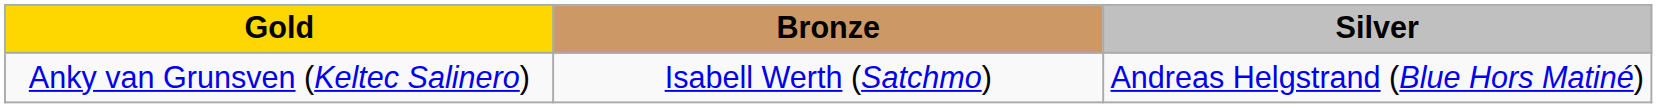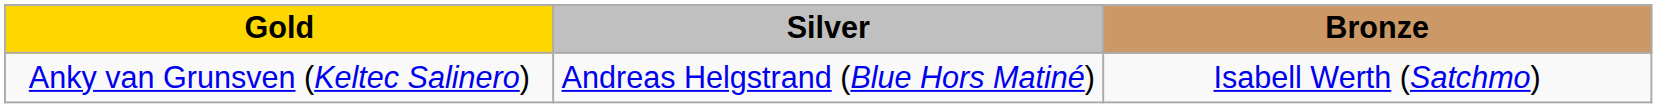 <table class="wikitable">
 <tr>
 <th width=280 style="background:gold">Gold</th>
+<th width=280 style="background:silver">Silver</th>
 <th width=280 style="background:#cc9966">Bronze</th>
-<th width=280 style="background:silver">Silver</th>
 </tr>
 <tr>
 <td align="center"> <a href='#'>Anky van Grunsven</a> (<em><a href='#'>Keltec Salinero</a></em>)</td>
+<td align="center"> <a href='#'>Andreas Helgstrand</a> (<em><a href='#'>Blue Hors Matiné</a></em>)</td>
 <td align="center"> <a href='#'>Isabell Werth</a> (<em><a href='#'>Satchmo</a></em>)</td>
-<td align="center"> <a href='#'>Andreas Helgstrand</a> (<em><a href='#'>Blue Hors Matiné</a></em>)</td>
 </tr>
 </table>
